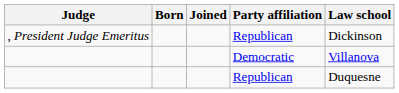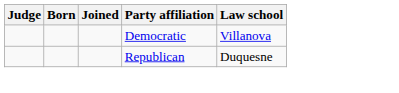 <table class="wikitable sortable">
 <tr>
 <th>Judge</th>
 <th>Born</th>
 <th>Joined</th>
 <th>Party affiliation</th>
 <th>Law school</th>
-</tr>
-<tr>
-<td>, <em>President Judge Emeritus</em></td>
-<td></td>
-<td></td>
-<td><a href='#'>Republican</a></td>
-<td>Dickinson</td>
 </tr>
 <tr>
 <td></td>
 <td></td>
 <td></td>
 <td><a href='#'>Democratic</a></td>
 <td><a href='#'>Villanova</a></td>
 </tr>
 <tr>
 <td></td>
 <td></td>
 <td></td>
 <td><a href='#'>Republican</a></td>
 <td>Duquesne</td>
 </tr>
 </table>
